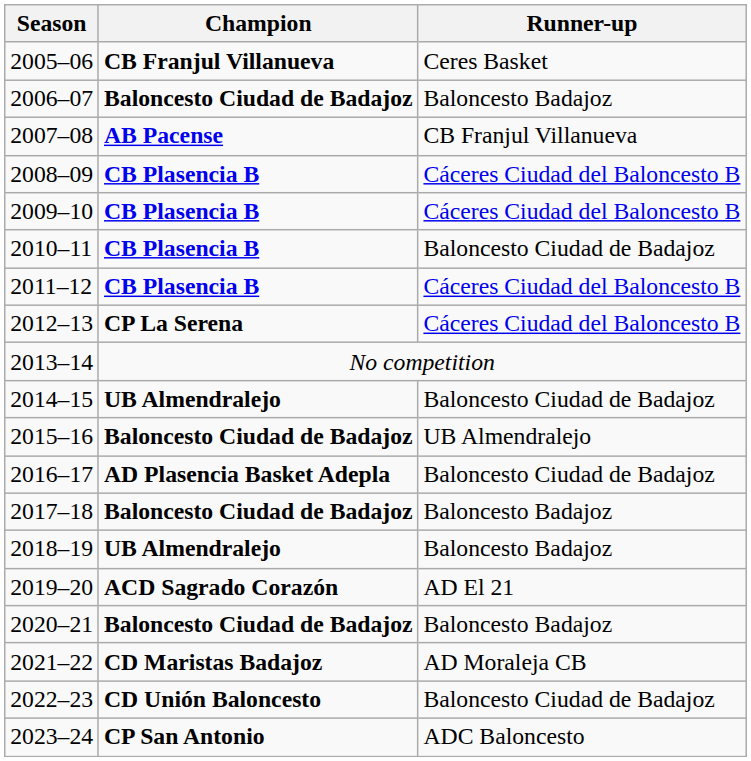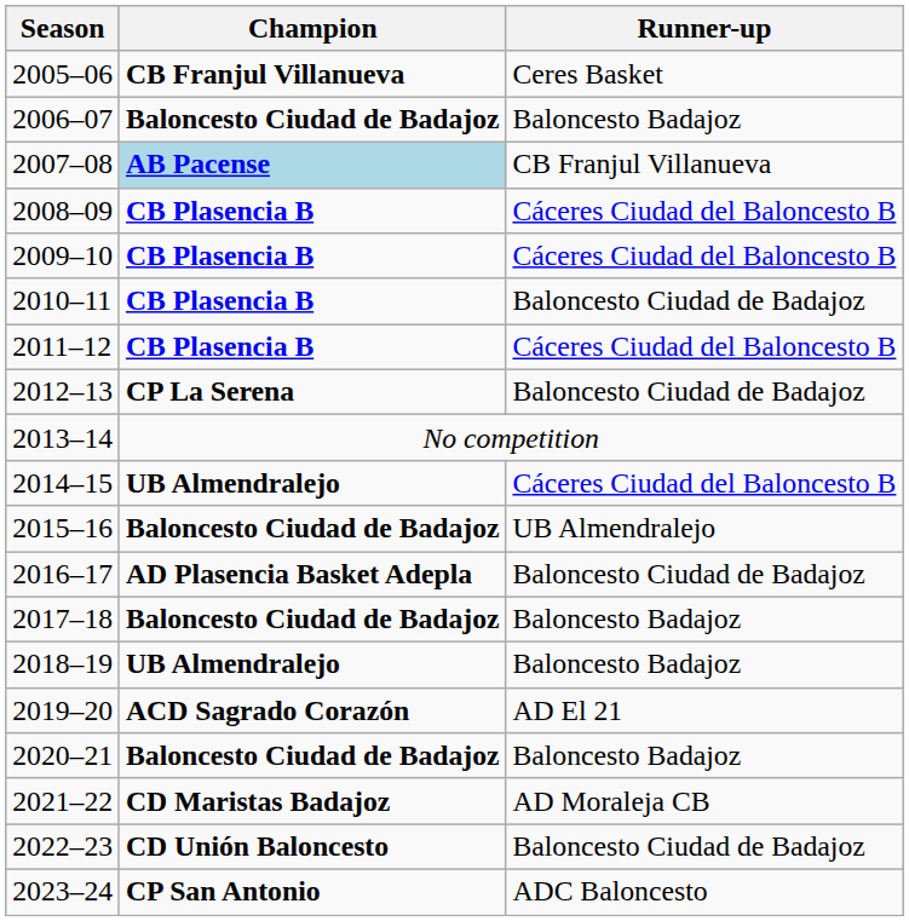 <table class="wikitable">
 <tr>
 <th>Season</th>
 <th>Champion</th>
 <th>Runner-up</th>
 </tr>
 <tr>
 <td>2005–06</td>
 <td><strong>CB Franjul Villanueva</strong></td>
 <td>Ceres Basket</td>
 </tr>
 <tr>
 <td>2006–07</td>
 <td><strong>Baloncesto Ciudad de Badajoz</strong></td>
 <td>Baloncesto Badajoz</td>
 </tr>
 <tr>
 <td>2007–08</td>
-<td><strong><a href='#'>AB Pacense</a></strong></td>
+<td style="background: lightblue;"><strong><a href='#'>AB Pacense</a></strong></td>
 <td>CB Franjul Villanueva</td>
 </tr>
 <tr>
 <td>2008–09</td>
 <td><strong><a href='#'>CB Plasencia B</a></strong></td>
 <td><a href='#'>Cáceres Ciudad del Baloncesto B</a></td>
 </tr>
 <tr>
 <td>2009–10</td>
 <td><strong><a href='#'>CB Plasencia B</a></strong></td>
 <td><a href='#'>Cáceres Ciudad del Baloncesto B</a></td>
 </tr>
 <tr>
 <td>2010–11</td>
 <td><strong><a href='#'>CB Plasencia B</a></strong></td>
 <td>Baloncesto Ciudad de Badajoz</td>
 </tr>
 <tr>
 <td>2011–12</td>
 <td><strong><a href='#'>CB Plasencia B</a></strong></td>
 <td><a href='#'>Cáceres Ciudad del Baloncesto B</a></td>
 </tr>
 <tr>
 <td>2012–13</td>
 <td><strong>CP La Serena</strong></td>
-<td><a href='#'>Cáceres Ciudad del Baloncesto B</a></td>
+<td>Baloncesto Ciudad de Badajoz</td>
 </tr>
 <tr>
 <td>2013–14</td>
 <td colspan="2" align="center"><em>No competition</em></td>
 </tr>
 <tr>
 <td>2014–15</td>
 <td><strong>UB Almendralejo</strong></td>
-<td>Baloncesto Ciudad de Badajoz</td>
+<td><a href='#'>Cáceres Ciudad del Baloncesto B</a></td>
 </tr>
 <tr>
 <td>2015–16</td>
 <td><strong>Baloncesto Ciudad de Badajoz</strong></td>
 <td>UB Almendralejo</td>
 </tr>
 <tr>
 <td>2016–17</td>
 <td><strong>AD Plasencia Basket Adepla</strong></td>
 <td>Baloncesto Ciudad de Badajoz</td>
 </tr>
 <tr>
 <td>2017–18</td>
 <td><strong>Baloncesto Ciudad de Badajoz</strong></td>
 <td>Baloncesto Badajoz</td>
 </tr>
 <tr>
 <td>2018–19</td>
 <td><strong>UB Almendralejo</strong></td>
 <td>Baloncesto Badajoz</td>
 </tr>
 <tr>
 <td>2019–20</td>
 <td><strong>ACD Sagrado Corazón</strong></td>
 <td>AD El 21</td>
 </tr>
 <tr>
 <td>2020–21</td>
 <td><strong>Baloncesto Ciudad de Badajoz</strong></td>
 <td>Baloncesto Badajoz</td>
 </tr>
 <tr>
 <td>2021–22</td>
 <td><strong>CD Maristas Badajoz</strong></td>
 <td>AD Moraleja CB</td>
 </tr>
 <tr>
 <td>2022–23</td>
 <td><strong>CD Unión Baloncesto</strong></td>
 <td>Baloncesto Ciudad de Badajoz</td>
 </tr>
 <tr>
 <td>2023–24</td>
 <td><strong>CP San Antonio</strong></td>
 <td>ADC Baloncesto</td>
 </tr>
 </table>
